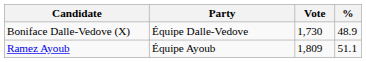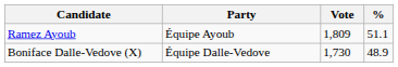 <table class="wikitable">
 <tr>
 <th bgcolor="#DDDDFF" width="200px">Candidate</th>
 <th bgcolor="#DDDDFF" width="200px">Party</th>
 <th bgcolor="#DDDDFF" width="50px">Vote</th>
 <th bgcolor="#DDDDFF" width="30px">%</th>
 </tr>
 <tr>
+<td><a href='#'>Ramez Ayoub</a></td>
+<td>Équipe Ayoub</td>
+<td>1,809</td>
+<td>51.1</td>
+</tr>
+<tr>
 <td>Boniface Dalle-Vedove (X)</td>
 <td>Équipe Dalle-Vedove</td>
 <td>1,730</td>
 <td>48.9</td>
 </tr>
-<tr>
-<td><a href='#'>Ramez Ayoub</a></td>
-<td>Équipe Ayoub</td>
-<td>1,809</td>
-<td>51.1</td>
-</tr>
 </table>
